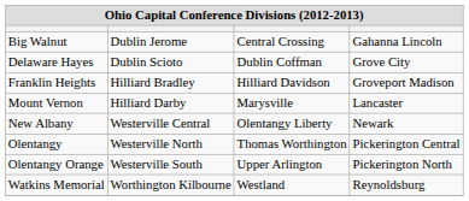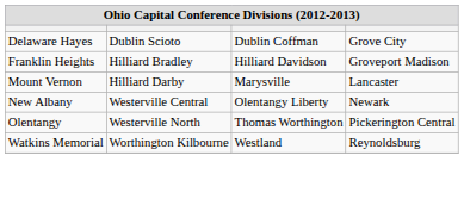 <table class="wikitable">
 <tr style="background:#ccf;">
 <th colspan="4" style="background:#ddd;">Ohio Capital Conference Divisions (2012-2013)</th>
 </tr>
 <tr>
 <th></th>
 <th></th>
 <th></th>
 <th></th>
-</tr>
-<tr>
-<td>Big Walnut</td>
-<td>Dublin Jerome</td>
-<td>Central Crossing</td>
-<td>Gahanna Lincoln</td>
 </tr>
 <tr>
 <td>Delaware Hayes</td>
 <td>Dublin Scioto</td>
 <td>Dublin Coffman</td>
 <td>Grove City</td>
 </tr>
 <tr>
 <td>Franklin Heights</td>
 <td>Hilliard Bradley</td>
 <td>Hilliard Davidson</td>
 <td>Groveport Madison</td>
 </tr>
 <tr>
 <td>Mount Vernon</td>
 <td>Hilliard Darby</td>
 <td>Marysville</td>
 <td>Lancaster</td>
 </tr>
 <tr>
 <td>New Albany</td>
 <td>Westerville Central</td>
 <td>Olentangy Liberty</td>
 <td>Newark</td>
 </tr>
 <tr>
 <td>Olentangy</td>
 <td>Westerville North</td>
 <td>Thomas Worthington</td>
 <td>Pickerington Central</td>
 </tr>
 <tr>
-<td>Olentangy Orange</td>
-<td>Westerville South</td>
-<td>Upper Arlington</td>
-<td>Pickerington North</td>
-</tr>
-<tr>
 <td>Watkins Memorial</td>
 <td>Worthington Kilbourne</td>
 <td>Westland</td>
 <td>Reynoldsburg</td>
 </tr>
 <tr>
 </tr>
 </table>
